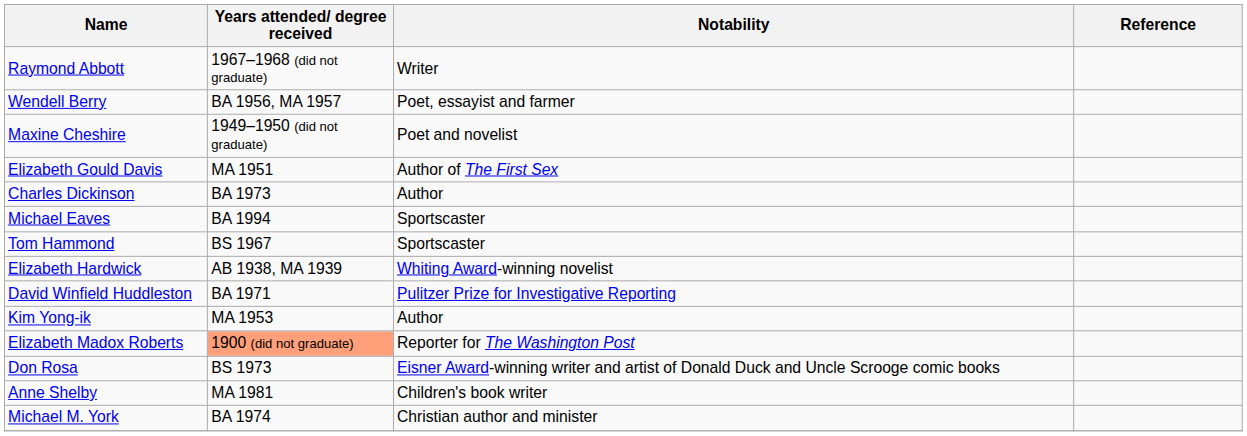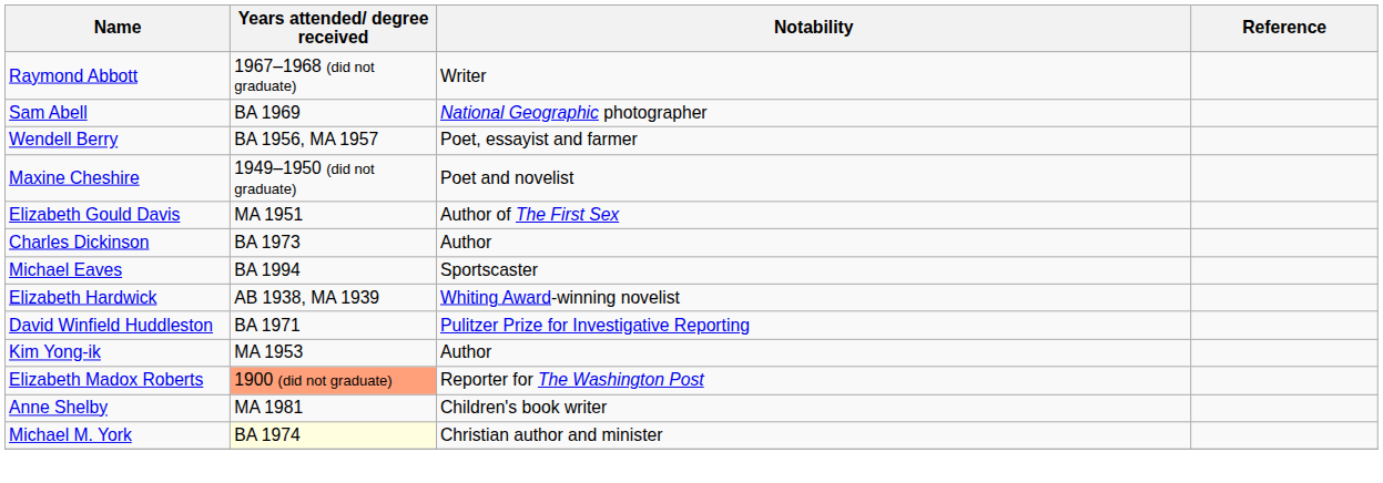 <table width="100%" class="wikitable sortable">
 <tr>
 <th style="width:*;">Name</th>
 <th style="width:15%;">Years attended/ degree received</th>
 <th style="width:55%;" class="unsortable">Notability</th>
 <th style="width:*;" class="unsortable">Reference</th>
 </tr>
 <tr>
 <td width = 200px><a href='#'>Raymond Abbott</a></td>
 <td>1967–1968 <small>(did not graduate)</small></td>
 <td>Writer</td>
+<td></td>
+</tr>
+<tr>
+<td><a href='#'>Sam Abell</a></td>
+<td>BA 1969</td>
+<td><em><a href='#'>National Geographic</a></em> photographer</td>
 <td></td>
 </tr>
 <tr>
 <td><a href='#'>Wendell Berry</a></td>
 <td>BA 1956, MA 1957</td>
 <td>Poet, essayist and farmer</td>
 <td></td>
 </tr>
 <tr>
 <td><a href='#'>Maxine Cheshire</a></td>
 <td>1949–1950 <small>(did not graduate)</small></td>
 <td>Poet and novelist</td>
 <td></td>
 </tr>
 <tr>
 <td><a href='#'>Elizabeth Gould Davis</a></td>
 <td>MA 1951</td>
 <td>Author of <em><a href='#'>The First Sex</a></em></td>
 <td></td>
 </tr>
 <tr>
 <td><a href='#'>Charles Dickinson</a></td>
 <td>BA 1973</td>
 <td>Author</td>
 <td></td>
 </tr>
 <tr>
 <td><a href='#'>Michael Eaves</a></td>
 <td>BA 1994</td>
 <td>Sportscaster</td>
 <td></td>
 </tr>
 <tr>
-<td><a href='#'>Tom Hammond</a></td>
-<td>BS 1967</td>
-<td>Sportscaster</td>
-<td></td>
-</tr>
-<tr>
 <td><a href='#'>Elizabeth Hardwick</a></td>
 <td>AB 1938, MA 1939</td>
 <td><a href='#'>Whiting Award</a>-winning novelist</td>
 <td></td>
 </tr>
 <tr>
 <td><a href='#'>David Winfield Huddleston</a></td>
 <td>BA 1971</td>
 <td><a href='#'>Pulitzer Prize for Investigative Reporting</a></td>
 <td></td>
 </tr>
 <tr>
 <td><a href='#'>Kim Yong-ik</a></td>
 <td>MA 1953</td>
 <td>Author</td>
 <td></td>
 </tr>
 <tr>
 <td><a href='#'>Elizabeth Madox Roberts</a></td>
 <td style="background: lightsalmon;">1900 <small>(did not graduate)</small></td>
 <td>Reporter for <em><a href='#'>The Washington Post</a></em></td>
 <td></td>
 </tr>
 <tr>
-<td><a href='#'>Don Rosa</a></td>
-<td>BS 1973</td>
-<td><a href='#'>Eisner Award</a>-winning writer and artist of Donald Duck and Uncle Scrooge comic books</td>
-<td></td>
-</tr>
-<tr>
 <td><a href='#'>Anne Shelby</a></td>
 <td>MA 1981</td>
 <td>Children's book writer</td>
 <td></td>
 </tr>
 <tr>
 <td><a href='#'>Michael M. York</a></td>
-<td>BA 1974</td>
+<td style="background: lightyellow;">BA 1974</td>
 <td>Christian author and minister</td>
 <td></td>
 </tr>
 <tr>
 </tr>
 </table>
